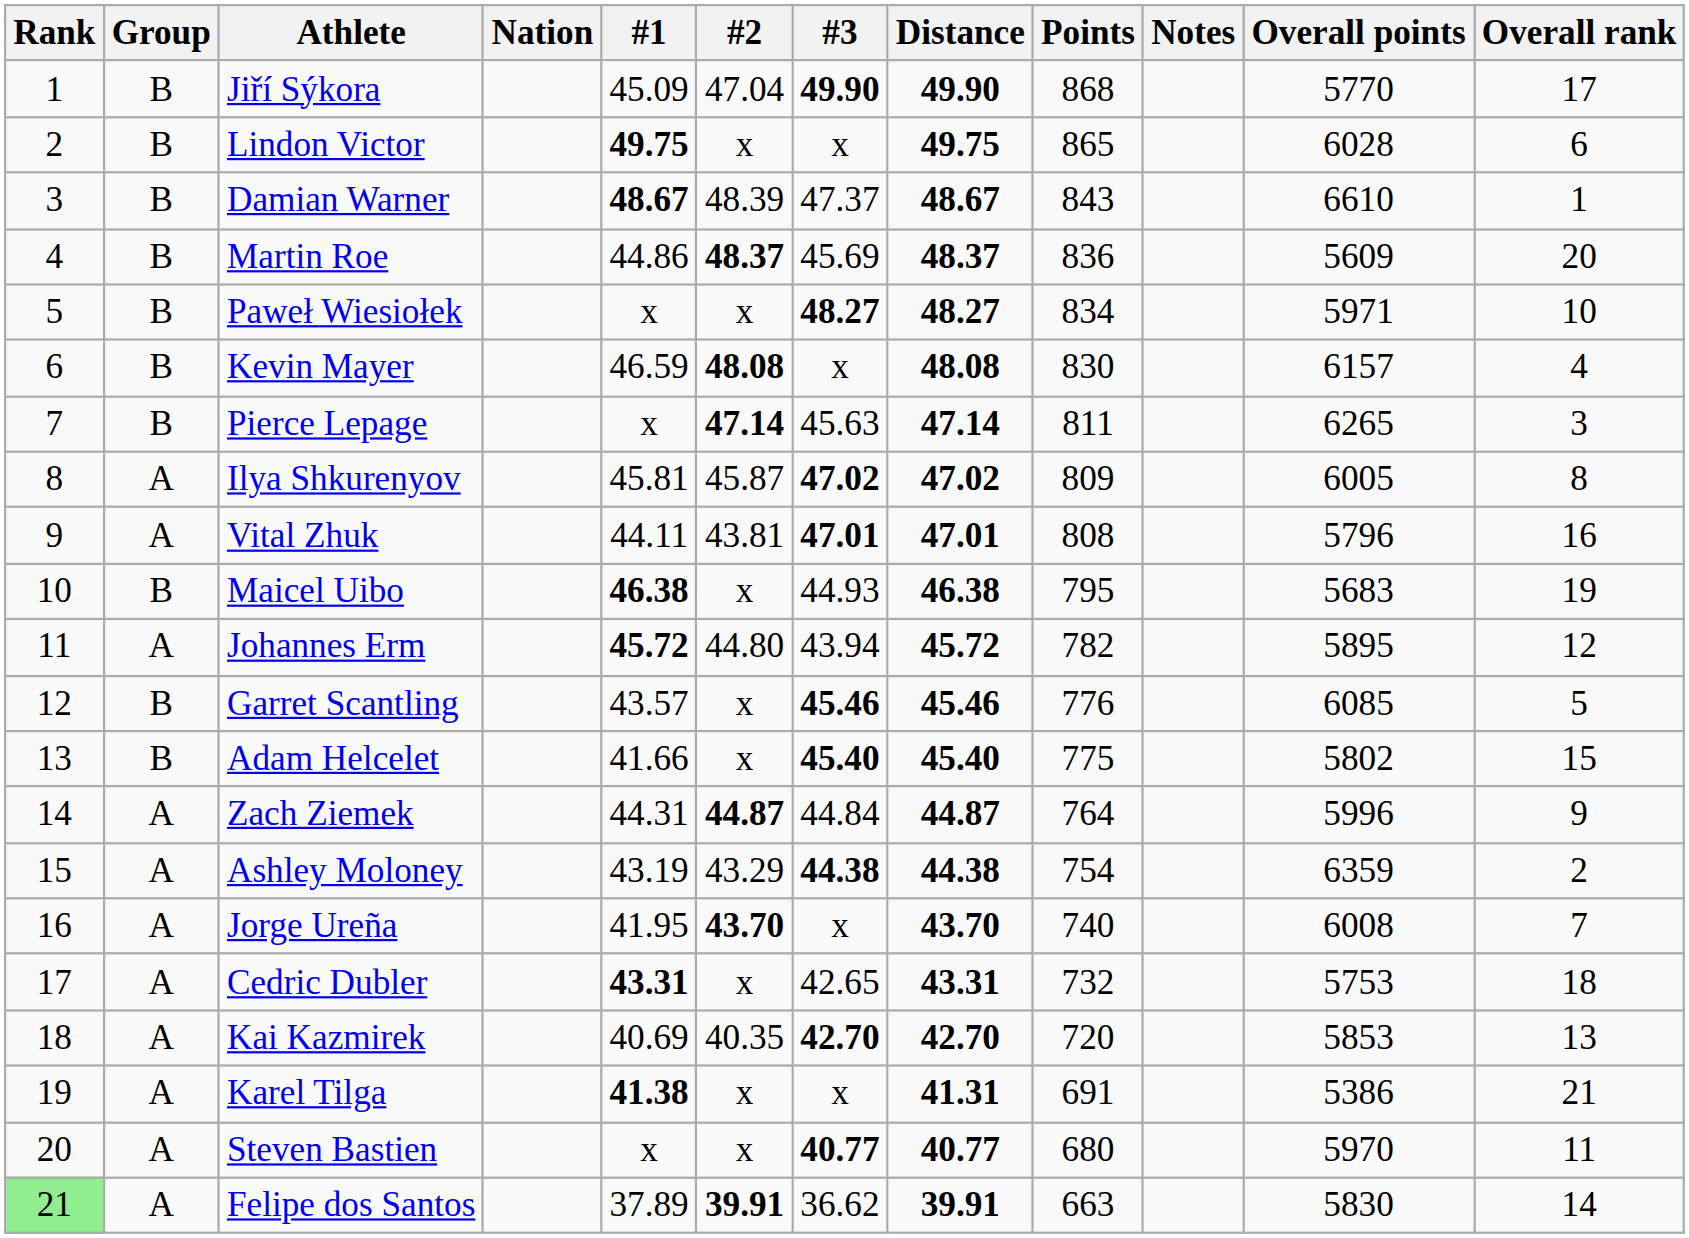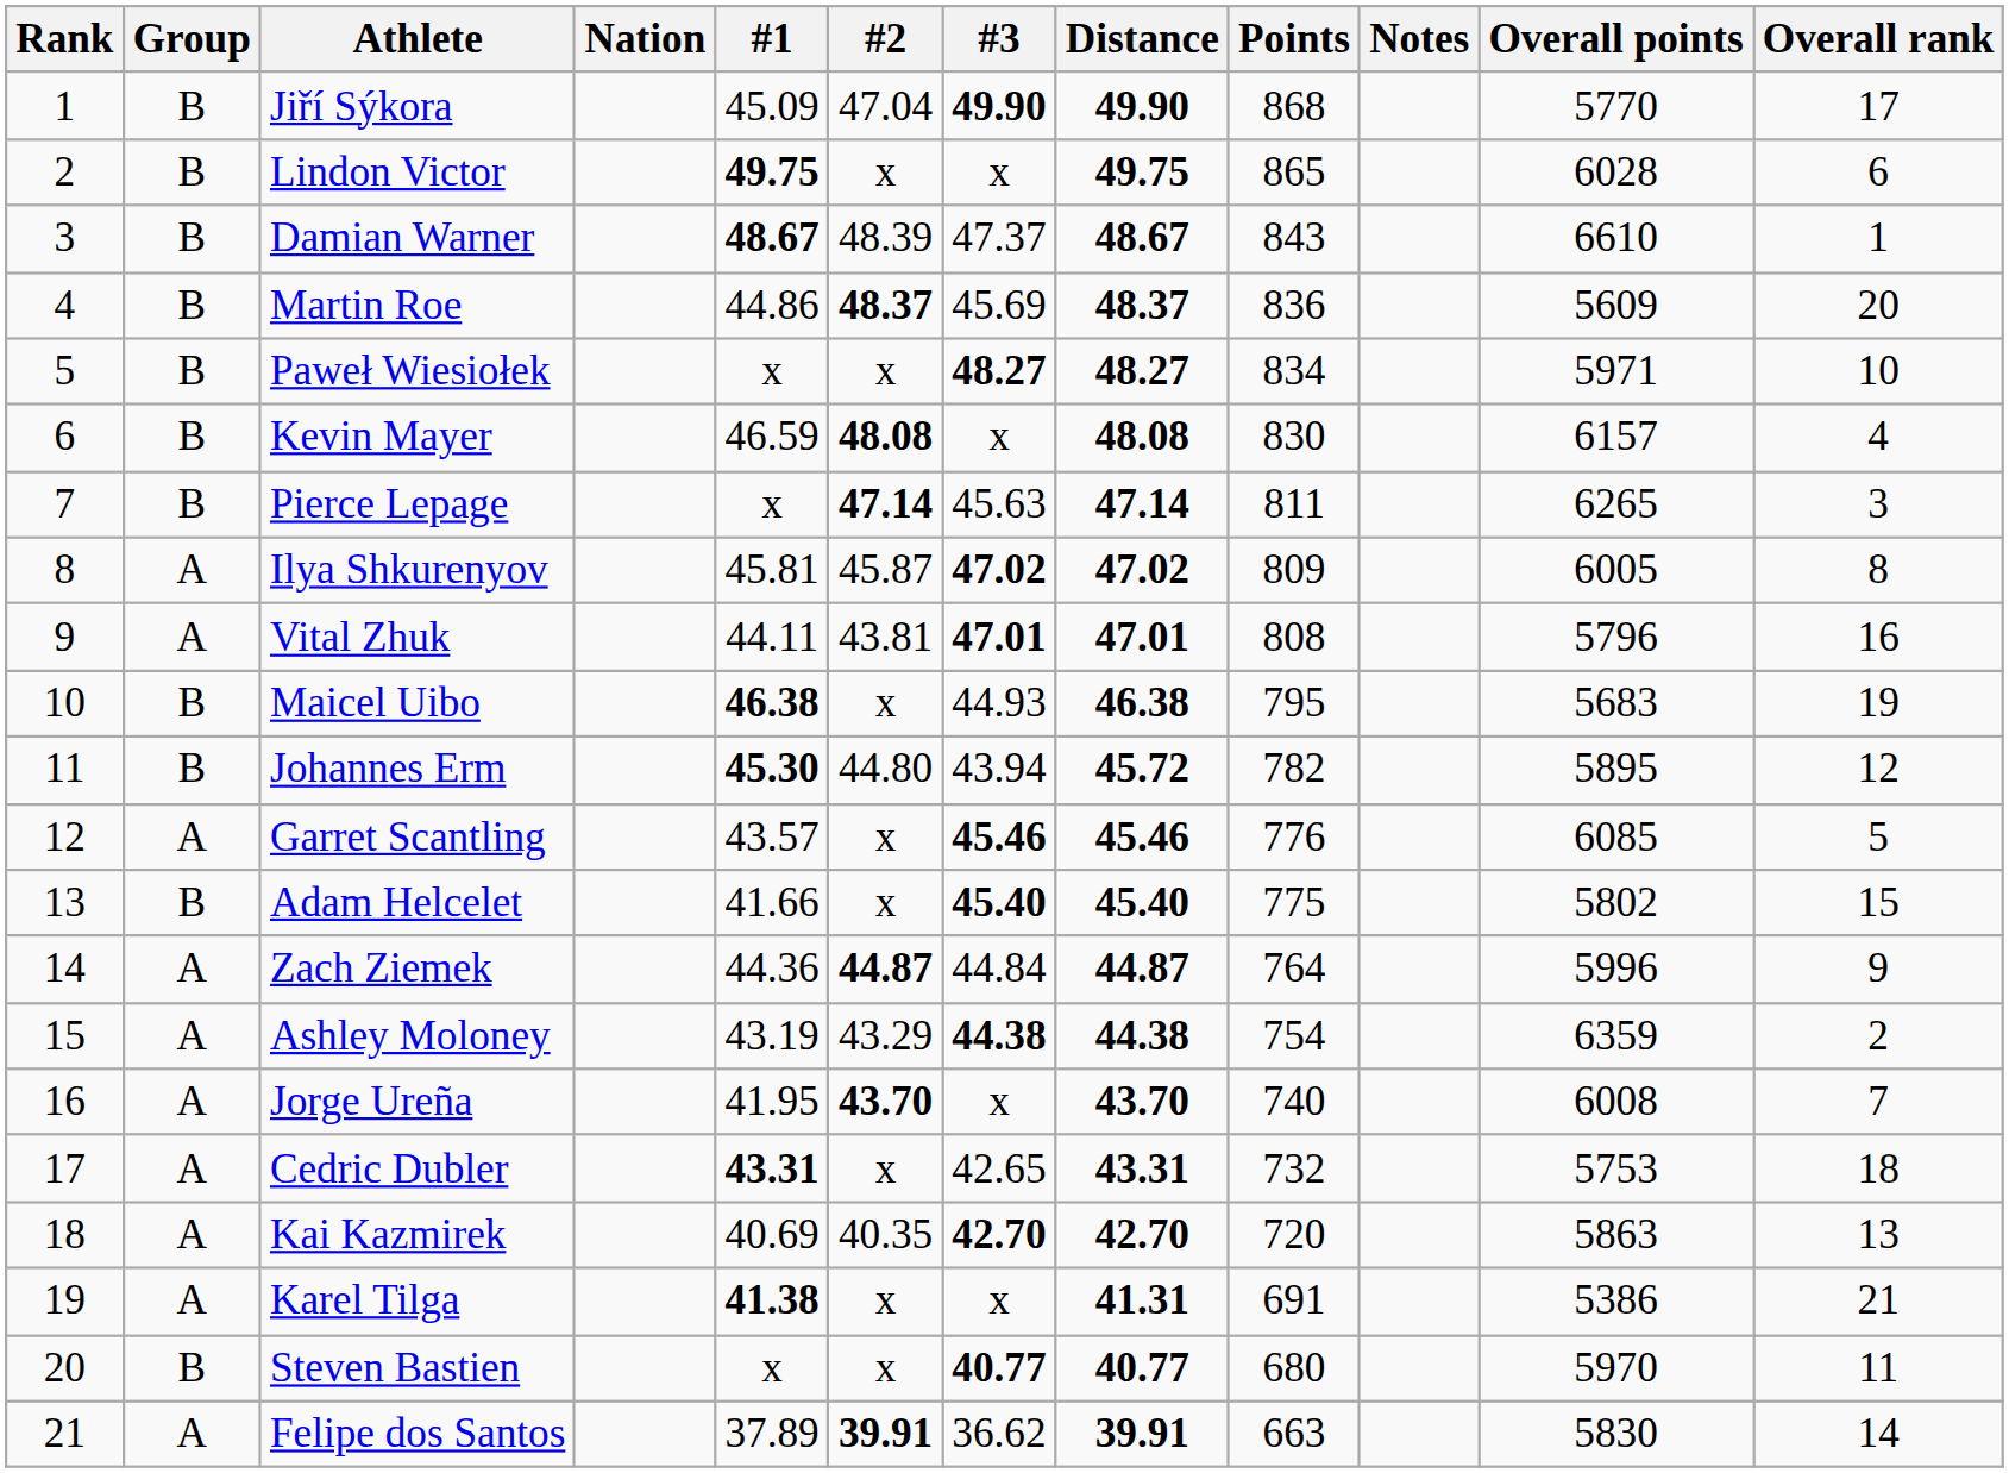 <table class="wikitable sortable" style="text-align:center">
 <tr>
 <th>Rank</th>
 <th>Group</th>
 <th>Athlete</th>
 <th>Nation</th>
 <th>#1</th>
 <th>#2</th>
 <th>#3</th>
 <th>Distance</th>
 <th>Points</th>
 <th>Notes</th>
 <th>Overall points</th>
 <th>Overall rank</th>
 </tr>
 <tr>
 <td>1</td>
 <td>B</td>
 <td align="left"><a href='#'>Jiří Sýkora</a></td>
 <td align="left"></td>
 <td>45.09</td>
 <td>47.04</td>
 <td><strong>49.90</strong></td>
 <td><strong>49.90</strong></td>
 <td>868</td>
 <td></td>
 <td>5770</td>
 <td>17</td>
 </tr>
 <tr>
 <td>2</td>
 <td>B</td>
 <td align="left"><a href='#'>Lindon Victor</a></td>
 <td align="left"></td>
 <td><strong>49.75</strong></td>
 <td>x</td>
 <td>x</td>
 <td><strong>49.75</strong></td>
 <td>865</td>
 <td></td>
 <td>6028</td>
 <td>6</td>
 </tr>
 <tr>
 <td>3</td>
 <td>B</td>
 <td align="left"><a href='#'>Damian Warner</a></td>
 <td align="left"></td>
 <td><strong>48.67</strong></td>
 <td>48.39</td>
 <td>47.37</td>
 <td><strong>48.67</strong></td>
 <td>843</td>
 <td></td>
 <td>6610</td>
 <td>1</td>
 </tr>
 <tr>
 <td>4</td>
 <td>B</td>
 <td align="left"><a href='#'>Martin Roe</a></td>
 <td align="left"></td>
 <td>44.86</td>
 <td><strong>48.37</strong></td>
 <td>45.69</td>
 <td><strong>48.37</strong></td>
 <td>836</td>
 <td></td>
 <td>5609</td>
 <td>20</td>
 </tr>
 <tr>
 <td>5</td>
 <td>B</td>
 <td align="left"><a href='#'>Paweł Wiesiołek</a></td>
 <td align="left"></td>
 <td>x</td>
 <td>x</td>
 <td><strong>48.27</strong></td>
 <td><strong>48.27</strong></td>
 <td>834</td>
 <td></td>
 <td>5971</td>
 <td>10</td>
 </tr>
 <tr>
 <td>6</td>
 <td>B</td>
 <td align="left"><a href='#'>Kevin Mayer</a></td>
 <td align="left"></td>
 <td>46.59</td>
 <td><strong>48.08</strong></td>
 <td>x</td>
 <td><strong>48.08</strong></td>
 <td>830</td>
 <td></td>
 <td>6157</td>
 <td>4</td>
 </tr>
 <tr>
 <td>7</td>
 <td>B</td>
 <td align="left"><a href='#'>Pierce Lepage</a></td>
 <td align="left"></td>
 <td>x</td>
 <td><strong>47.14</strong></td>
 <td>45.63</td>
 <td><strong>47.14</strong></td>
 <td>811</td>
 <td></td>
 <td>6265</td>
 <td>3</td>
 </tr>
 <tr>
 <td>8</td>
 <td>A</td>
 <td align="left"><a href='#'>Ilya Shkurenyov</a></td>
 <td align="left"></td>
 <td>45.81</td>
 <td>45.87</td>
 <td><strong>47.02</strong></td>
 <td><strong>47.02</strong></td>
 <td>809</td>
 <td></td>
 <td>6005</td>
 <td>8</td>
 </tr>
 <tr>
 <td>9</td>
 <td>A</td>
 <td align="left"><a href='#'>Vital Zhuk</a></td>
 <td align="left"></td>
 <td>44.11</td>
 <td>43.81</td>
 <td><strong>47.01</strong></td>
 <td><strong>47.01</strong></td>
 <td>808</td>
 <td></td>
 <td>5796</td>
 <td>16</td>
 </tr>
 <tr>
 <td>10</td>
 <td>B</td>
 <td align="left"><a href='#'>Maicel Uibo</a></td>
 <td align="left"></td>
 <td><strong>46.38</strong></td>
 <td>x</td>
 <td>44.93</td>
 <td><strong>46.38</strong></td>
 <td>795</td>
 <td></td>
 <td>5683</td>
 <td>19</td>
 </tr>
 <tr>
 <td>11</td>
-<td>A</td>
+<td>B</td>
 <td align="left"><a href='#'>Johannes Erm</a></td>
 <td align="left"></td>
-<td><strong>45.72</strong></td>
+<td><strong>45.30</strong></td>
 <td>44.80</td>
 <td>43.94</td>
 <td><strong>45.72</strong></td>
 <td>782</td>
 <td></td>
 <td>5895</td>
 <td>12</td>
 </tr>
 <tr>
 <td>12</td>
-<td>B</td>
+<td>A</td>
 <td align="left"><a href='#'>Garret Scantling</a></td>
 <td align="left"></td>
 <td>43.57</td>
 <td>x</td>
 <td><strong>45.46</strong></td>
 <td><strong>45.46</strong></td>
 <td>776</td>
 <td></td>
 <td>6085</td>
 <td>5</td>
 </tr>
 <tr>
 <td>13</td>
 <td>B</td>
 <td align="left"><a href='#'>Adam Helcelet</a></td>
 <td align="left"></td>
 <td>41.66</td>
 <td>x</td>
 <td><strong>45.40</strong></td>
 <td><strong>45.40</strong></td>
 <td>775</td>
 <td></td>
 <td>5802</td>
 <td>15</td>
 </tr>
 <tr>
 <td>14</td>
 <td>A</td>
 <td align="left"><a href='#'>Zach Ziemek</a></td>
 <td align="left"></td>
-<td>44.31</td>
+<td>44.36</td>
 <td><strong>44.87</strong></td>
 <td>44.84</td>
 <td><strong>44.87</strong></td>
 <td>764</td>
 <td></td>
 <td>5996</td>
 <td>9</td>
 </tr>
 <tr>
 <td>15</td>
 <td>A</td>
 <td align="left"><a href='#'>Ashley Moloney</a></td>
 <td align="left"></td>
 <td>43.19</td>
 <td>43.29</td>
 <td><strong>44.38</strong></td>
 <td><strong>44.38</strong></td>
 <td>754</td>
 <td></td>
 <td>6359</td>
 <td>2</td>
 </tr>
 <tr>
 <td>16</td>
 <td>A</td>
 <td align="left"><a href='#'>Jorge Ureña</a></td>
 <td align="left"></td>
 <td>41.95</td>
 <td><strong>43.70</strong></td>
 <td>x</td>
 <td><strong>43.70</strong></td>
 <td>740</td>
 <td></td>
 <td>6008</td>
 <td>7</td>
 </tr>
 <tr>
 <td>17</td>
 <td>A</td>
 <td align="left"><a href='#'>Cedric Dubler</a></td>
 <td align="left"></td>
 <td><strong>43.31</strong></td>
 <td>x</td>
 <td>42.65</td>
 <td><strong>43.31</strong></td>
 <td>732</td>
 <td></td>
 <td>5753</td>
 <td>18</td>
 </tr>
 <tr>
 <td>18</td>
 <td>A</td>
 <td align="left"><a href='#'>Kai Kazmirek</a></td>
 <td align="left"></td>
 <td>40.69</td>
 <td>40.35</td>
 <td><strong>42.70</strong></td>
 <td><strong>42.70</strong></td>
 <td>720</td>
 <td></td>
-<td>5853</td>
+<td>5863</td>
 <td>13</td>
 </tr>
 <tr>
 <td>19</td>
 <td>A</td>
 <td align="left"><a href='#'>Karel Tilga</a></td>
 <td align="left"></td>
 <td><strong>41.38</strong></td>
 <td>x</td>
 <td>x</td>
 <td><strong>41.31</strong></td>
 <td>691</td>
 <td></td>
 <td>5386</td>
 <td>21</td>
 </tr>
 <tr>
 <td>20</td>
-<td>A</td>
+<td>B</td>
 <td align="left"><a href='#'>Steven Bastien</a></td>
 <td align="left"></td>
 <td>x</td>
 <td>x</td>
 <td><strong>40.77</strong></td>
 <td><strong>40.77</strong></td>
 <td>680</td>
 <td></td>
 <td>5970</td>
 <td>11</td>
 </tr>
 <tr>
-<td style="background: lightgreen;">21</td>
+<td>21</td>
 <td>A</td>
 <td align="left"><a href='#'>Felipe dos Santos</a></td>
 <td align="left"></td>
 <td>37.89</td>
 <td><strong>39.91</strong></td>
 <td>36.62</td>
 <td><strong>39.91</strong></td>
 <td>663</td>
 <td></td>
 <td>5830</td>
 <td>14</td>
 </tr>
 </table>
